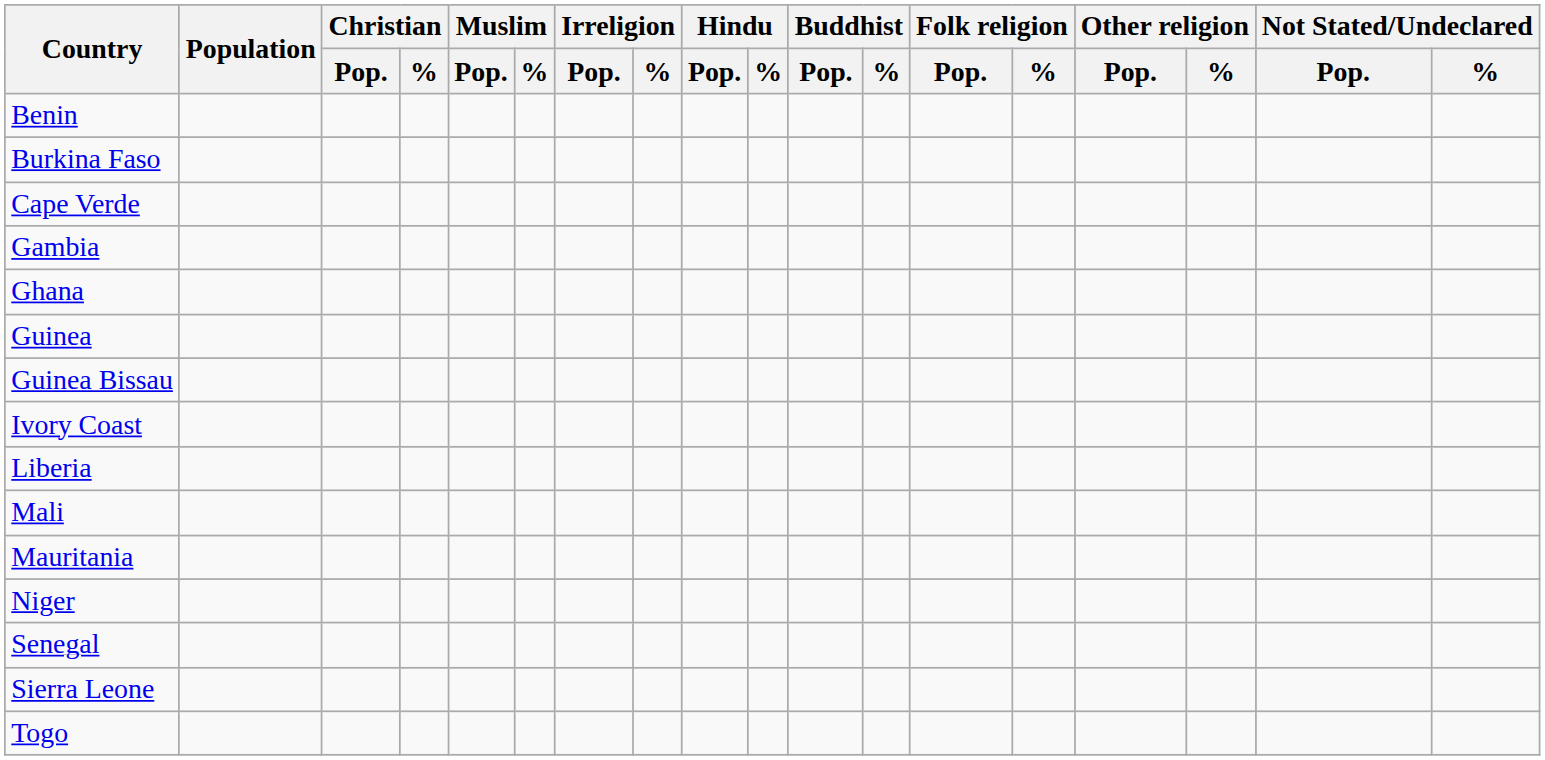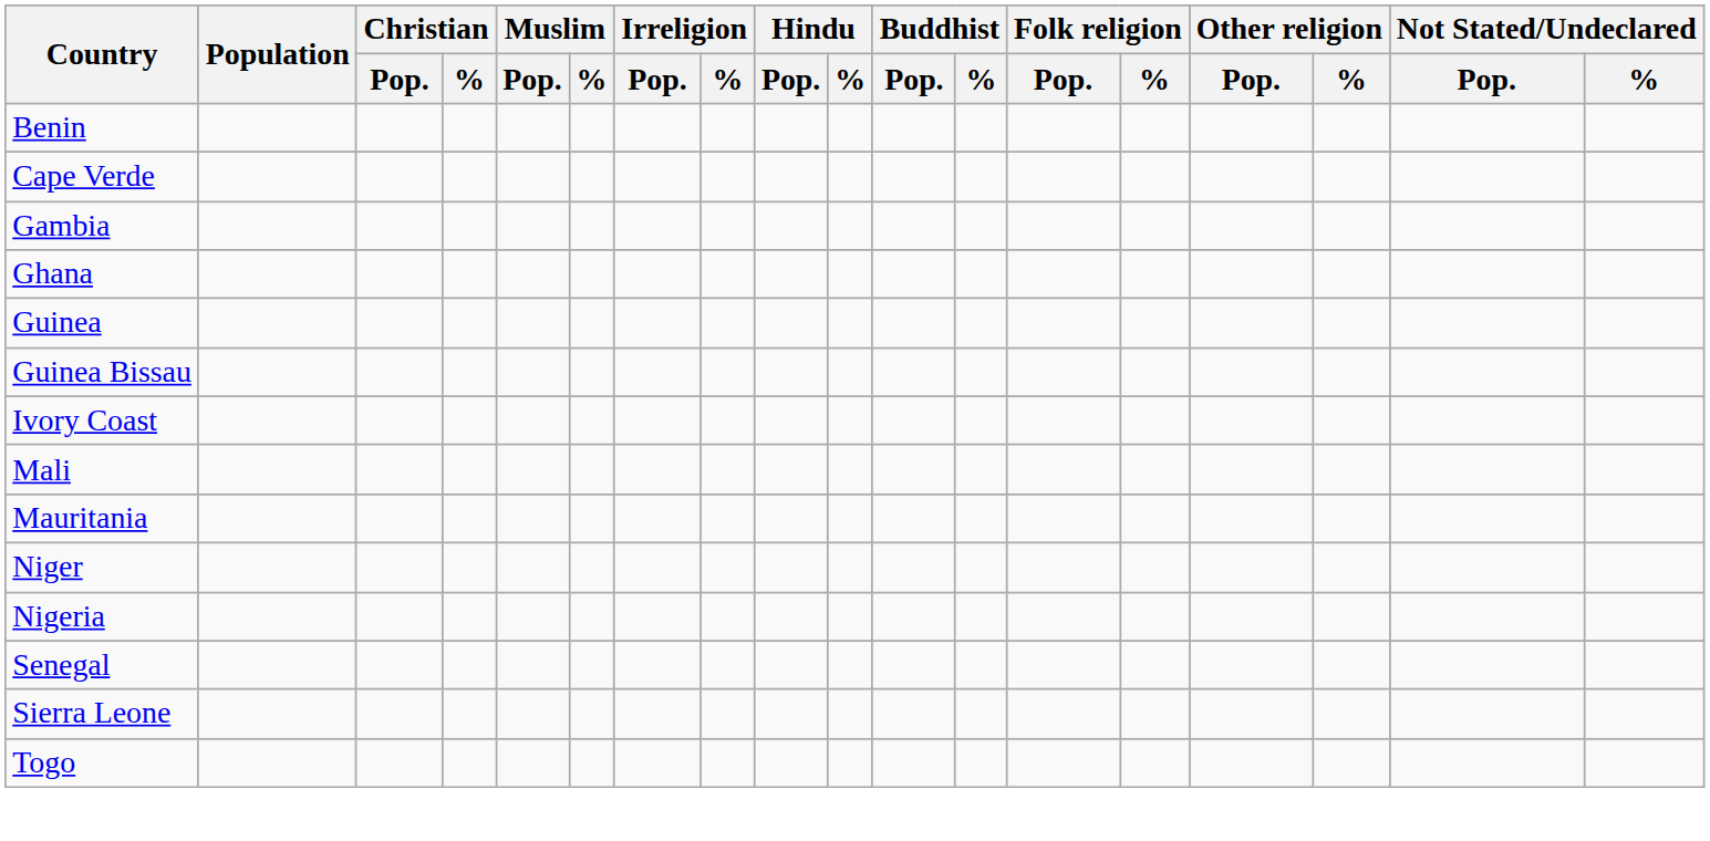 <table class="wikitable sortable">
 <tr>
 <th rowspan="2">Country</th>
 <th rowspan="2" data-sort-type="number">Population</th>
 <th colspan="2" data-sort-type="number">Christian</th>
 <th colspan="2" data-sort-type="number">Muslim</th>
 <th colspan="2" data-sort-type="number">Irreligion</th>
 <th colspan="2" data-sort-type="number">Hindu</th>
 <th colspan="2" data-sort-type="number">Buddhist</th>
 <th colspan="2" data-sort-type="number">Folk religion</th>
 <th colspan="2" data-sort-type="number">Other religion</th>
 <th colspan="2" data-sort-type="number">Not Stated/Undeclared</th>
 </tr>
 <tr>
 <th>Pop.</th>
 <th>%</th>
 <th>Pop.</th>
 <th>%</th>
 <th>Pop.</th>
 <th>%</th>
 <th>Pop.</th>
 <th>%</th>
 <th>Pop.</th>
 <th>%</th>
 <th>Pop.</th>
 <th>%</th>
 <th>Pop.</th>
 <th>%</th>
 <th>Pop.</th>
 <th>%</th>
 </tr>
 <tr style="text-align:right">
 <td style="text-align:left"> <a href='#'>Benin</a></td>
-<td></td>
-<td></td>
-<td></td>
-<td></td>
-<td></td>
-<td></td>
-<td></td>
-<td></td>
-<td></td>
-<td></td>
-<td></td>
-<td></td>
-<td></td>
-<td></td>
-<td></td>
-<td></td>
-<td></td>
-</tr>
-<tr style="text-align:right">
-<td style="text-align:left"> <a href='#'>Burkina Faso</a></td>
 <td></td>
 <td></td>
 <td></td>
 <td></td>
 <td></td>
 <td></td>
 <td></td>
 <td></td>
 <td></td>
 <td></td>
 <td></td>
 <td></td>
 <td></td>
 <td></td>
 <td></td>
 <td></td>
 <td></td>
 </tr>
 <tr style="text-align:right">
 <td style="text-align:left"> <a href='#'>Cape Verde</a></td>
 <td></td>
 <td></td>
 <td></td>
 <td></td>
 <td></td>
 <td></td>
 <td></td>
 <td></td>
 <td></td>
 <td></td>
 <td></td>
 <td></td>
 <td></td>
 <td></td>
 <td></td>
 <td></td>
 <td></td>
 </tr>
 <tr style="text-align:right">
 <td style="text-align:left"> <a href='#'>Gambia</a></td>
 <td></td>
 <td></td>
 <td></td>
 <td></td>
 <td></td>
 <td></td>
 <td></td>
 <td></td>
 <td></td>
 <td></td>
 <td></td>
 <td></td>
 <td></td>
 <td></td>
 <td></td>
 <td></td>
 <td></td>
 </tr>
 <tr style="text-align:right">
 <td style="text-align:left"> <a href='#'>Ghana</a></td>
 <td></td>
 <td></td>
 <td></td>
 <td></td>
 <td></td>
 <td></td>
 <td></td>
 <td></td>
 <td></td>
 <td></td>
 <td></td>
 <td></td>
 <td></td>
 <td></td>
 <td></td>
 <td></td>
 <td></td>
 </tr>
 <tr style="text-align:right">
 <td style="text-align:left"> <a href='#'>Guinea</a></td>
 <td></td>
 <td></td>
 <td></td>
 <td></td>
 <td></td>
 <td></td>
 <td></td>
 <td></td>
 <td></td>
 <td></td>
 <td></td>
 <td></td>
 <td></td>
 <td></td>
 <td></td>
 <td></td>
 <td></td>
 </tr>
 <tr style="text-align:right">
 <td style="text-align:left"> <a href='#'>Guinea Bissau</a></td>
 <td></td>
 <td></td>
 <td></td>
 <td></td>
 <td></td>
 <td></td>
 <td></td>
 <td></td>
 <td></td>
 <td></td>
 <td></td>
 <td></td>
 <td></td>
 <td></td>
 <td></td>
 <td></td>
 <td></td>
 </tr>
 <tr style="text-align:right">
 <td style="text-align:left"> <a href='#'>Ivory Coast</a></td>
 <td></td>
 <td></td>
 <td></td>
 <td></td>
 <td></td>
 <td></td>
 <td></td>
 <td></td>
 <td></td>
 <td></td>
 <td></td>
 <td></td>
 <td></td>
 <td></td>
 <td></td>
 <td></td>
 <td></td>
 </tr>
 <tr style="text-align:right">
-<td style="text-align:left"> <a href='#'>Liberia</a></td>
-<td></td>
-<td></td>
-<td></td>
-<td></td>
-<td></td>
-<td></td>
-<td></td>
-<td></td>
-<td></td>
-<td></td>
-<td></td>
-<td></td>
-<td></td>
-<td></td>
-<td></td>
-<td></td>
-<td></td>
-</tr>
-<tr style="text-align:right">
 <td style="text-align:left"> <a href='#'>Mali</a></td>
 <td></td>
 <td></td>
 <td></td>
 <td></td>
 <td></td>
 <td></td>
 <td></td>
 <td></td>
 <td></td>
 <td></td>
 <td></td>
 <td></td>
 <td></td>
 <td></td>
 <td></td>
 <td></td>
 <td></td>
 </tr>
 <tr style="text-align:right">
 <td style="text-align:left"> <a href='#'>Mauritania</a></td>
 <td></td>
 <td></td>
 <td></td>
 <td></td>
 <td></td>
 <td></td>
 <td></td>
 <td></td>
 <td></td>
 <td></td>
 <td></td>
 <td></td>
 <td></td>
 <td></td>
 <td></td>
 <td></td>
 <td></td>
 </tr>
 <tr style="text-align:right">
 <td style="text-align:left"> <a href='#'>Niger</a></td>
+<td></td>
+<td></td>
+<td></td>
+<td></td>
+<td></td>
+<td></td>
+<td></td>
+<td></td>
+<td></td>
+<td></td>
+<td></td>
+<td></td>
+<td></td>
+<td></td>
+<td></td>
+<td></td>
+<td></td>
+</tr>
+<tr style="text-align:right">
+<td style="text-align:left"> <a href='#'>Nigeria</a></td>
 <td></td>
 <td></td>
 <td></td>
 <td></td>
 <td></td>
 <td></td>
 <td></td>
 <td></td>
 <td></td>
 <td></td>
 <td></td>
 <td></td>
 <td></td>
 <td></td>
 <td></td>
 <td></td>
 <td></td>
 </tr>
 <tr style="text-align:right">
 <td style="text-align:left"> <a href='#'>Senegal</a></td>
 <td></td>
 <td></td>
 <td></td>
 <td></td>
 <td></td>
 <td></td>
 <td></td>
 <td></td>
 <td></td>
 <td></td>
 <td></td>
 <td></td>
 <td></td>
 <td></td>
 <td></td>
 <td></td>
 <td></td>
 </tr>
 <tr style="text-align:right">
 <td style="text-align:left"> <a href='#'>Sierra Leone</a></td>
 <td></td>
 <td></td>
 <td></td>
 <td></td>
 <td></td>
 <td></td>
 <td></td>
 <td></td>
 <td></td>
 <td></td>
 <td></td>
 <td></td>
 <td></td>
 <td></td>
 <td></td>
 <td></td>
 <td></td>
 </tr>
 <tr style="text-align:right">
 <td style="text-align:left"> <a href='#'>Togo</a></td>
 <td></td>
 <td></td>
 <td></td>
 <td></td>
 <td></td>
 <td></td>
 <td></td>
 <td></td>
 <td></td>
 <td></td>
 <td></td>
 <td></td>
 <td></td>
 <td></td>
 <td></td>
 <td></td>
 <td></td>
 </tr>
 </table>
